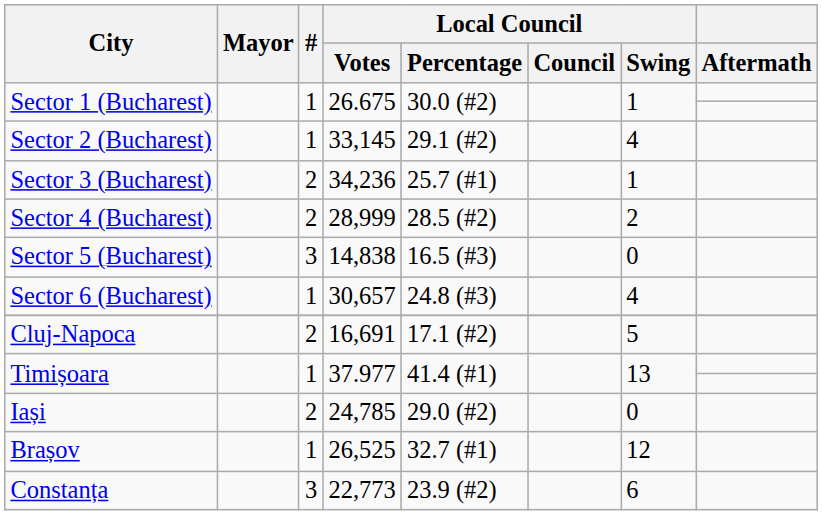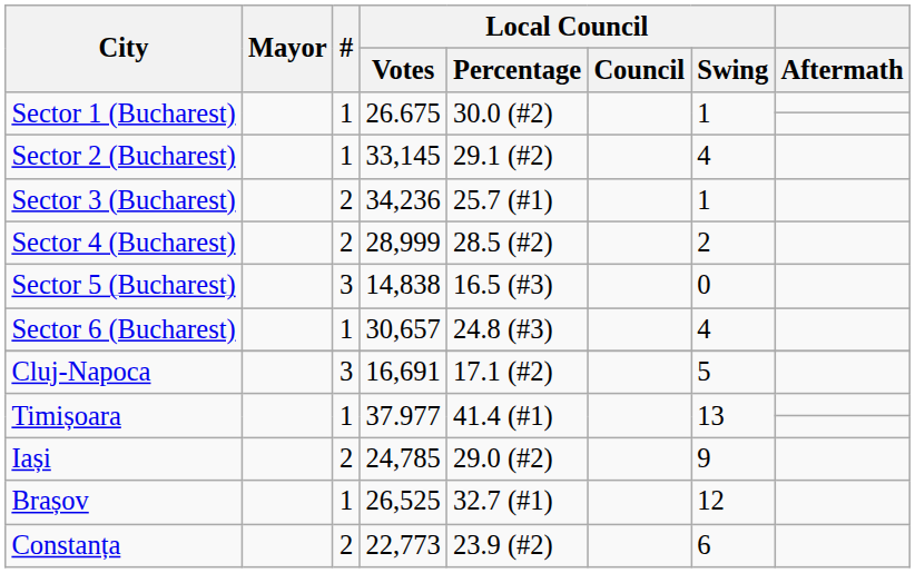 <table class="wikitable">
 <tr>
 <th rowspan="2">City</th>
 <th rowspan="2">Mayor</th>
 <th rowspan="2">#</th>
 <th colspan="4">Local Council</th>
 <th></th>
 </tr>
 <tr>
 <th>Votes</th>
 <th>Percentage</th>
 <th>Council</th>
 <th>Swing</th>
 <th>Aftermath</th>
 </tr>
 <tr>
 <td rowspan="2"><a href='#'>Sector 1 (Bucharest)</a></td>
 <td rowspan="2"></td>
 <td rowspan="2">1</td>
 <td rowspan="2">26.675</td>
 <td rowspan="2">30.0 (#2)</td>
 <td rowspan="2"></td>
 <td rowspan="2"> 1</td>
 <td></td>
 </tr>
 <tr>
 <td></td>
 </tr>
 <tr>
 <td><a href='#'>Sector 2 (Bucharest)</a></td>
 <td></td>
 <td>1</td>
 <td>33,145</td>
 <td>29.1 (#2)</td>
 <td></td>
 <td> 4</td>
 <td></td>
 </tr>
 <tr>
 <td><a href='#'>Sector 3 (Bucharest)</a></td>
 <td></td>
 <td>2</td>
 <td>34,236</td>
 <td>25.7 (#1)</td>
 <td></td>
 <td> 1</td>
 <td></td>
 </tr>
 <tr>
 <td><a href='#'>Sector 4 (Bucharest)</a></td>
 <td></td>
 <td>2</td>
 <td>28,999</td>
 <td>28.5 (#2)</td>
 <td></td>
 <td> 2</td>
 <td></td>
 </tr>
 <tr>
 <td><a href='#'>Sector 5 (Bucharest)</a></td>
 <td></td>
 <td>3</td>
 <td>14,838</td>
 <td>16.5 (#3)</td>
 <td></td>
 <td> 0</td>
 <td></td>
 </tr>
 <tr>
 <td><a href='#'>Sector 6 (Bucharest)</a></td>
 <td></td>
 <td>1</td>
 <td>30,657</td>
 <td>24.8 (#3)</td>
 <td></td>
 <td> 4</td>
 <td></td>
 </tr>
 <tr>
 </tr>
 <tr>
 <td><a href='#'>Cluj-Napoca</a></td>
 <td></td>
-<td>2</td>
+<td>3</td>
 <td>16,691</td>
 <td>17.1 (#2)</td>
 <td></td>
 <td> 5</td>
 <td></td>
 </tr>
 <tr>
 <td rowspan="2"><a href='#'>Timișoara</a></td>
 <td rowspan="2"></td>
 <td rowspan="2">1</td>
 <td rowspan="2">37.977</td>
 <td rowspan="2">41.4 (#1)</td>
 <td rowspan="2"></td>
 <td rowspan="2"> 13</td>
 <td></td>
 </tr>
 <tr>
 <td></td>
 </tr>
 <tr>
 <td><a href='#'>Iași</a></td>
 <td></td>
 <td>2</td>
 <td>24,785</td>
 <td>29.0 (#2)</td>
 <td></td>
-<td> 0</td>
+<td> 9</td>
 <td></td>
 </tr>
 <tr>
 <td><a href='#'>Brașov</a></td>
 <td></td>
 <td>1</td>
 <td>26,525</td>
 <td>32.7 (#1)</td>
 <td></td>
 <td> 12</td>
 <td></td>
 </tr>
 <tr>
 <td><a href='#'>Constanța</a></td>
 <td></td>
-<td>3</td>
+<td>2</td>
 <td>22,773</td>
 <td>23.9 (#2)</td>
 <td></td>
 <td> 6</td>
 <td></td>
 </tr>
 </table>
